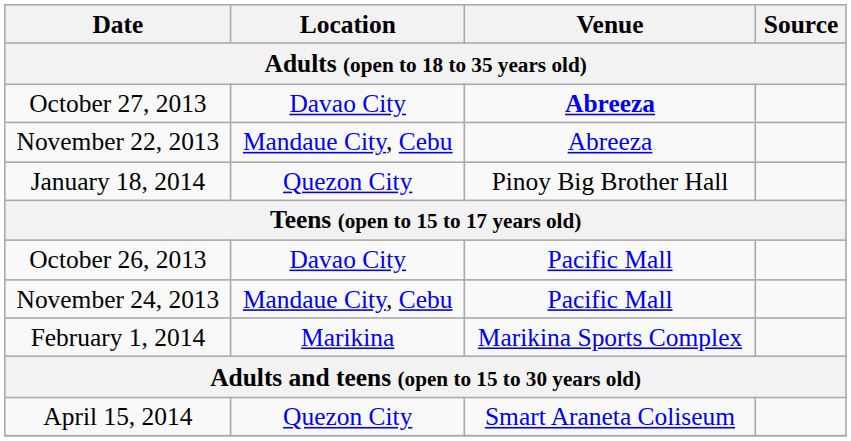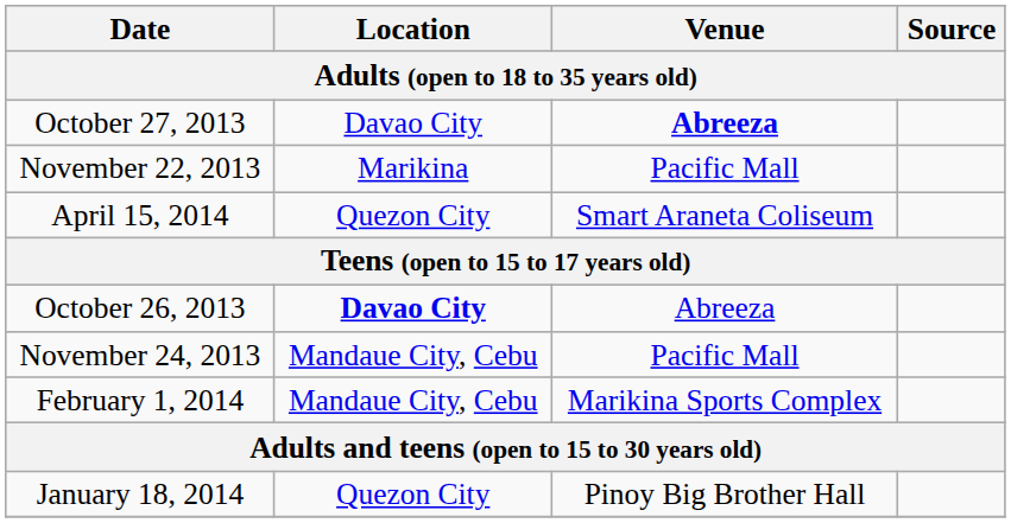 <table class="wikitable" style="text-align:center; line-height:17px; width:60%;">
 <tr>
 <th>Date</th>
 <th>Location</th>
 <th>Venue</th>
 <th>Source</th>
 </tr>
 <tr>
 <th colspan="4">Adults <small>(open to 18 to 35 years old)</small></th>
 </tr>
 <tr>
 <td>October 27, 2013</td>
 <td><a href='#'>Davao City</a></td>
 <td><strong><a href='#'>Abreeza</a></strong></td>
 <td></td>
 </tr>
 <tr>
 <td>November 22, 2013</td>
-<td><a href='#'>Mandaue City</a>, <a href='#'>Cebu</a></td>
-<td><a href='#'>Abreeza</a></td>
+<td><a href='#'>Marikina</a></td>
+<td><a href='#'>Pacific Mall</a></td>
 <td></td>
 </tr>
 <tr>
-<td>January 18, 2014</td>
+<td>April 15, 2014</td>
 <td><a href='#'>Quezon City</a></td>
-<td>Pinoy Big Brother Hall</td>
+<td><a href='#'>Smart Araneta Coliseum</a></td>
 <td></td>
 </tr>
 <tr>
 <th colspan="4">Teens <small>(open to 15 to 17 years old)</small></th>
 </tr>
 <tr>
 <td>October 26, 2013</td>
-<td><a href='#'>Davao City</a></td>
-<td><a href='#'>Pacific Mall</a></td>
+<td><strong><a href='#'>Davao City</a></strong></td>
+<td><a href='#'>Abreeza</a></td>
 <td></td>
 </tr>
 <tr>
 <td>November 24, 2013</td>
 <td><a href='#'>Mandaue City</a>, <a href='#'>Cebu</a></td>
 <td><a href='#'>Pacific Mall</a></td>
 <td></td>
 </tr>
 <tr>
 <td>February 1, 2014</td>
-<td><a href='#'>Marikina</a></td>
+<td><a href='#'>Mandaue City</a>, <a href='#'>Cebu</a></td>
 <td><a href='#'>Marikina Sports Complex</a></td>
 <td></td>
 </tr>
 <tr>
 <th colspan="4">Adults and teens <small>(open to 15 to 30 years old)</small></th>
 </tr>
 <tr>
-<td>April 15, 2014</td>
+<td>January 18, 2014</td>
 <td><a href='#'>Quezon City</a></td>
-<td><a href='#'>Smart Araneta Coliseum</a></td>
+<td>Pinoy Big Brother Hall</td>
 <td></td>
 </tr>
 <tr>
 </tr>
 </table>
